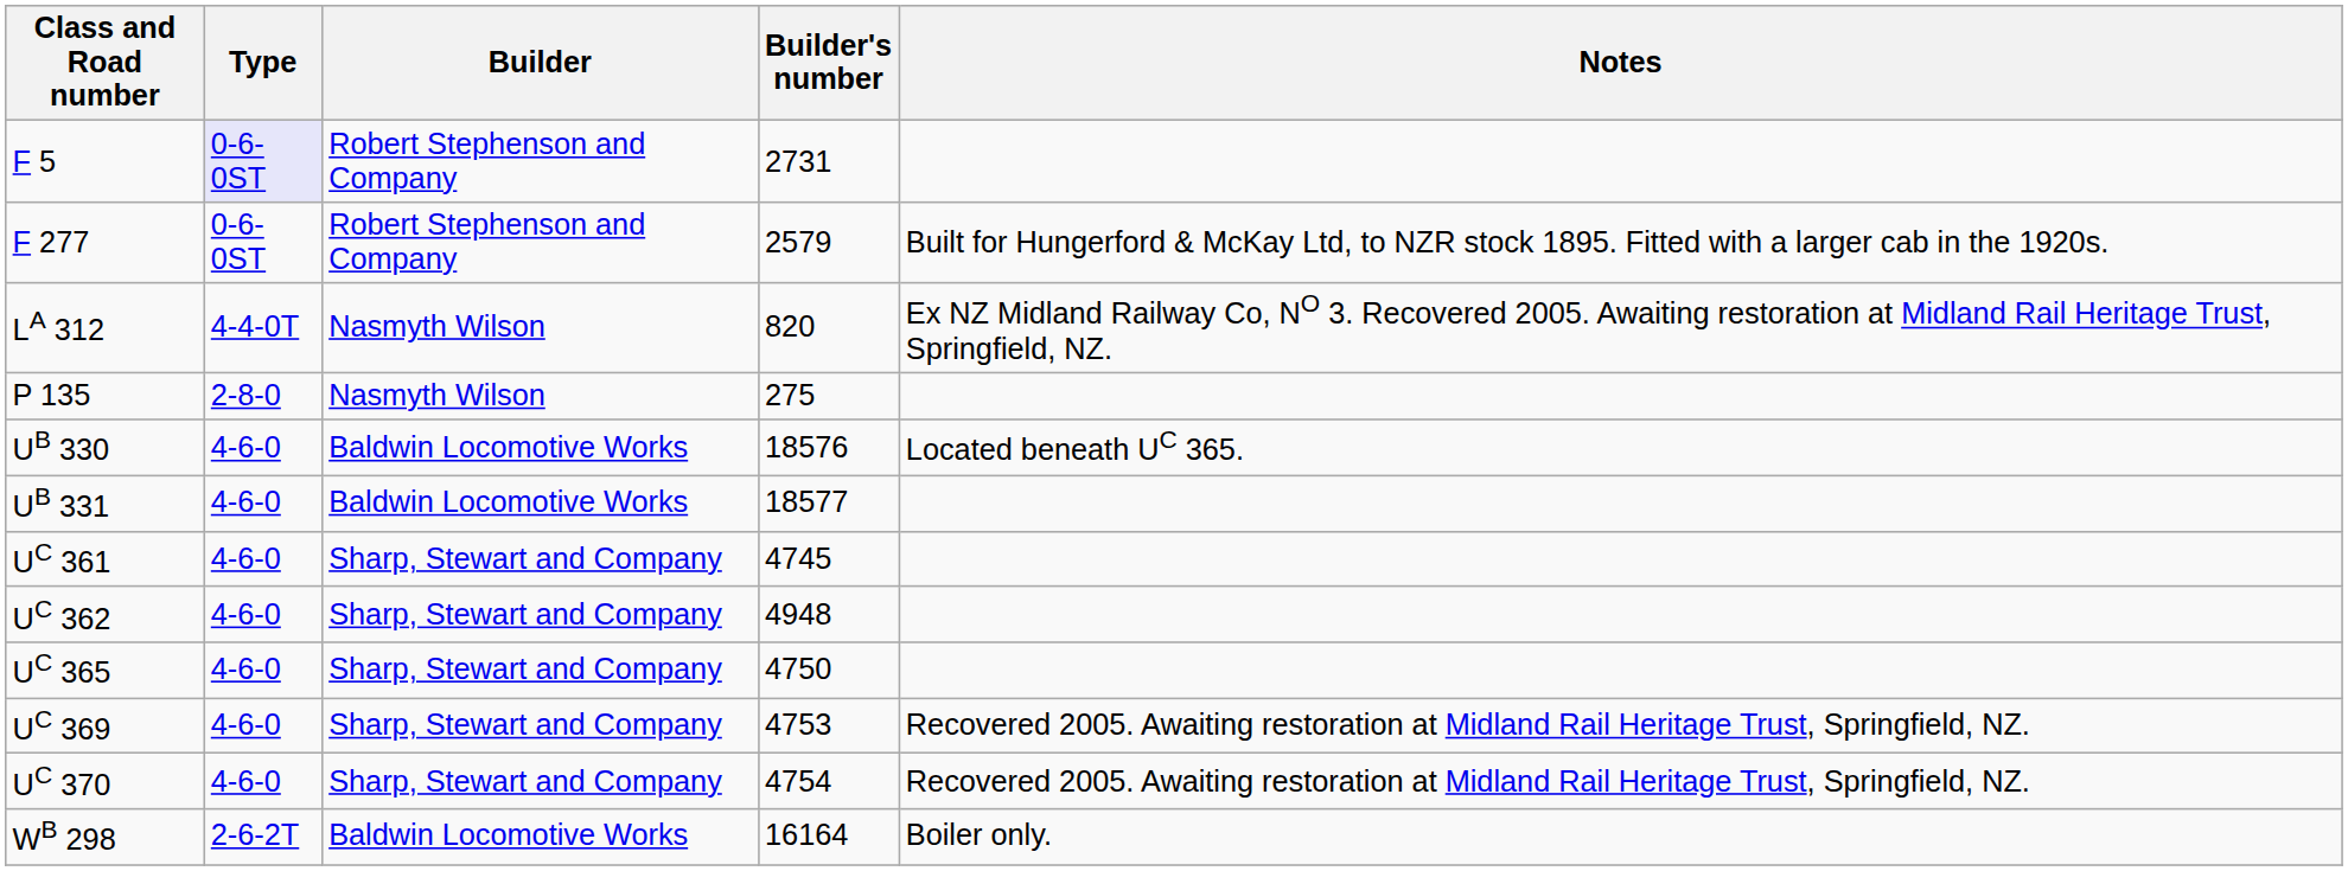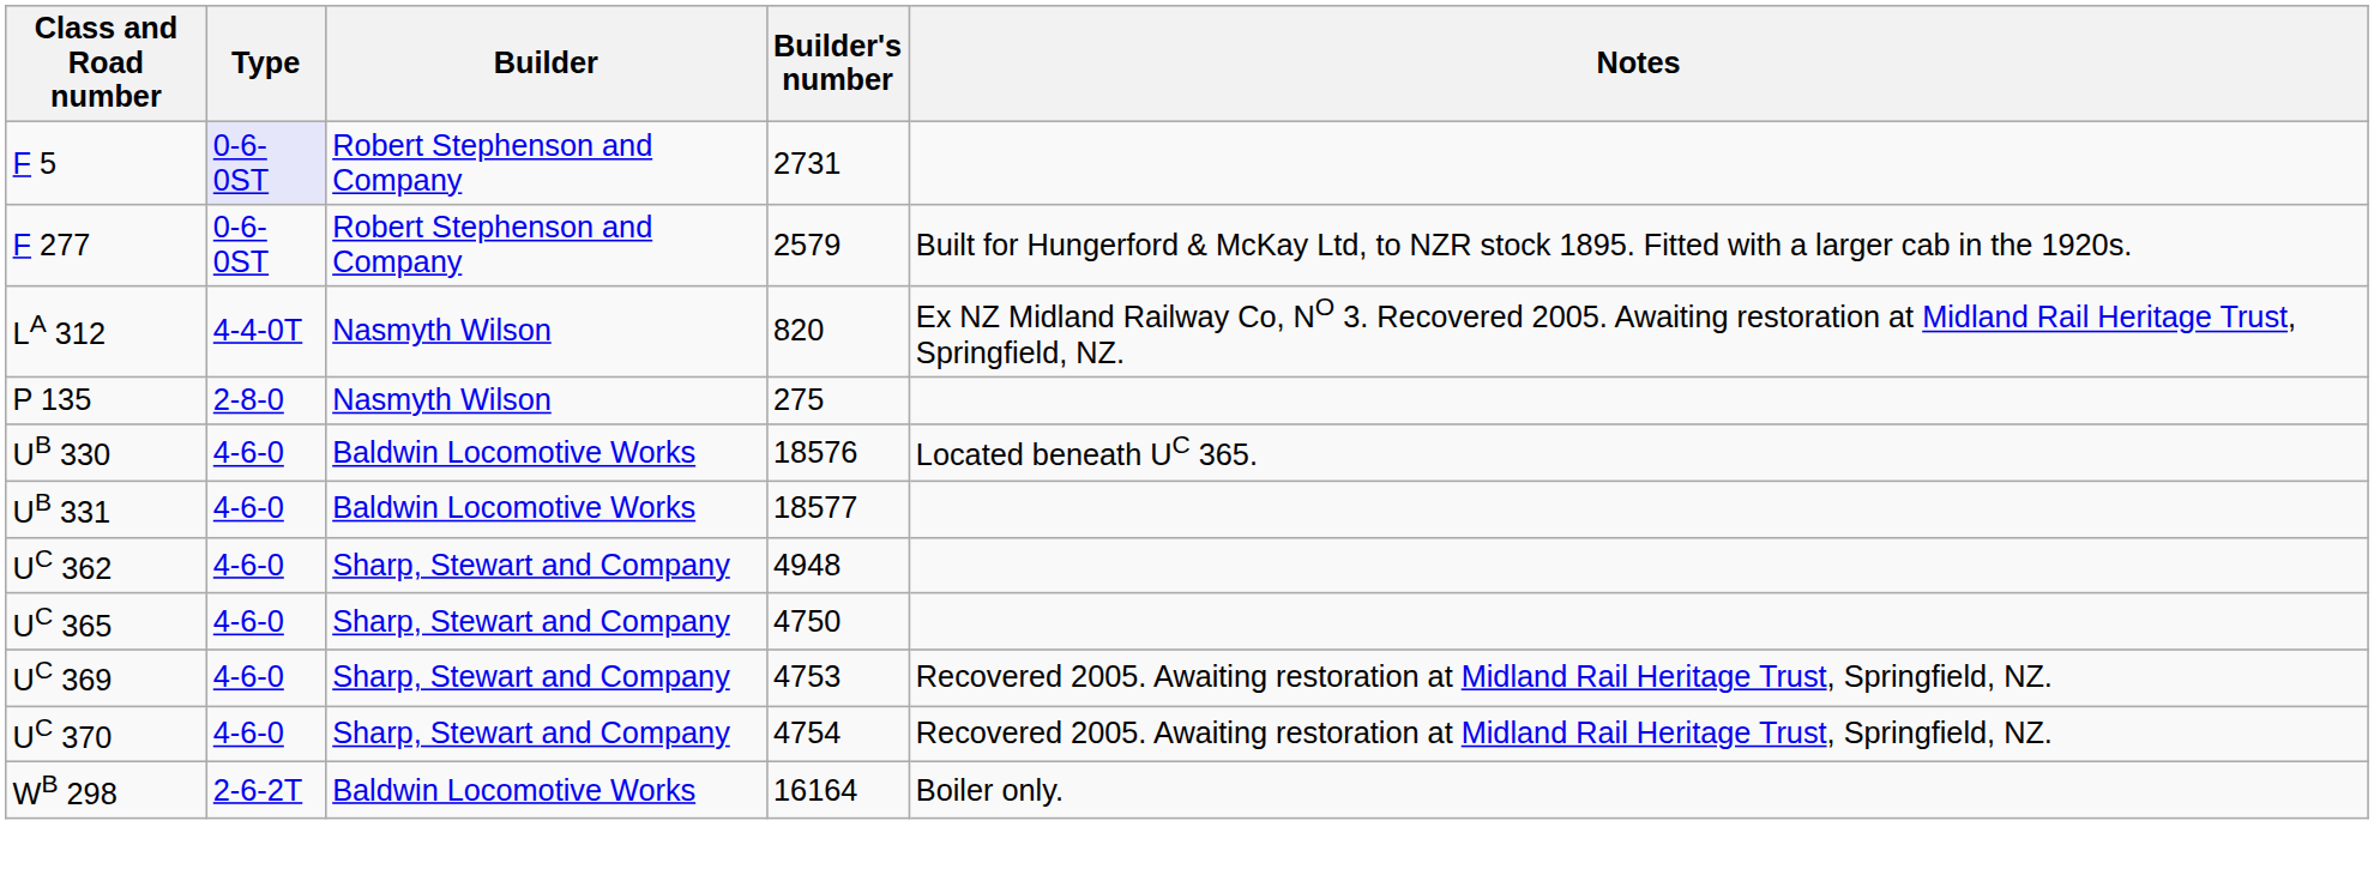 <table class="wikitable">
 <tr>
 <th>Class and<br>Road number</th>
 <th>Type</th>
 <th>Builder</th>
 <th>Builder's<br>number</th>
 <th>Notes</th>
 </tr>
 <tr>
 <td><a href='#'>F</a> 5</td>
 <td style="background: lavender;"><a href='#'>0-6-0ST</a></td>
 <td><a href='#'>Robert Stephenson and Company</a></td>
 <td>2731</td>
 <td></td>
 </tr>
 <tr>
 <td><a href='#'>F</a> 277</td>
 <td><a href='#'>0-6-0ST</a></td>
 <td><a href='#'>Robert Stephenson and Company</a></td>
 <td>2579</td>
 <td>Built for Hungerford & McKay Ltd, to NZR stock 1895. Fitted with a larger cab in the 1920s.</td>
 </tr>
 <tr>
 <td>L<sup>A</sup> 312</td>
 <td><a href='#'>4-4-0T</a></td>
 <td><a href='#'>Nasmyth Wilson</a></td>
 <td>820</td>
 <td>Ex NZ Midland Railway Co, N<sup>O</sup> 3. Recovered 2005. Awaiting restoration at <a href='#'>Midland Rail Heritage Trust</a>, Springfield, NZ.</td>
 </tr>
 <tr>
 <td>P 135</td>
 <td><a href='#'>2-8-0</a></td>
 <td><a href='#'>Nasmyth Wilson</a></td>
 <td>275</td>
 <td></td>
 </tr>
 <tr>
 <td>U<sup>B</sup> 330</td>
 <td><a href='#'>4-6-0</a></td>
 <td><a href='#'>Baldwin Locomotive Works</a></td>
 <td>18576</td>
 <td>Located beneath U<sup>C</sup> 365.</td>
 </tr>
 <tr>
 <td>U<sup>B</sup> 331</td>
 <td><a href='#'>4-6-0</a></td>
 <td><a href='#'>Baldwin Locomotive Works</a></td>
 <td>18577</td>
 <td></td>
 </tr>
 <tr>
-<td>U<sup>C</sup> 361</td>
-<td><a href='#'>4-6-0</a></td>
-<td><a href='#'>Sharp, Stewart and Company</a></td>
-<td>4745</td>
-<td></td>
-</tr>
-<tr>
 <td>U<sup>C</sup> 362</td>
 <td><a href='#'>4-6-0</a></td>
 <td><a href='#'>Sharp, Stewart and Company</a></td>
 <td>4948</td>
 <td></td>
 </tr>
 <tr>
 <td>U<sup>C</sup> 365</td>
 <td><a href='#'>4-6-0</a></td>
 <td><a href='#'>Sharp, Stewart and Company</a></td>
 <td>4750</td>
 <td></td>
 </tr>
 <tr>
 <td>U<sup>C</sup> 369</td>
 <td><a href='#'>4-6-0</a></td>
 <td><a href='#'>Sharp, Stewart and Company</a></td>
 <td>4753</td>
 <td>Recovered 2005. Awaiting restoration at <a href='#'>Midland Rail Heritage Trust</a>, Springfield, NZ.</td>
 </tr>
 <tr>
 <td>U<sup>C</sup> 370</td>
 <td><a href='#'>4-6-0</a></td>
 <td><a href='#'>Sharp, Stewart and Company</a></td>
 <td>4754</td>
 <td>Recovered 2005. Awaiting restoration at <a href='#'>Midland Rail Heritage Trust</a>, Springfield, NZ.</td>
 </tr>
 <tr>
 <td>W<sup>B</sup> 298</td>
 <td><a href='#'>2-6-2T</a></td>
 <td><a href='#'>Baldwin Locomotive Works</a></td>
 <td>16164</td>
 <td>Boiler only.</td>
 </tr>
 </table>
